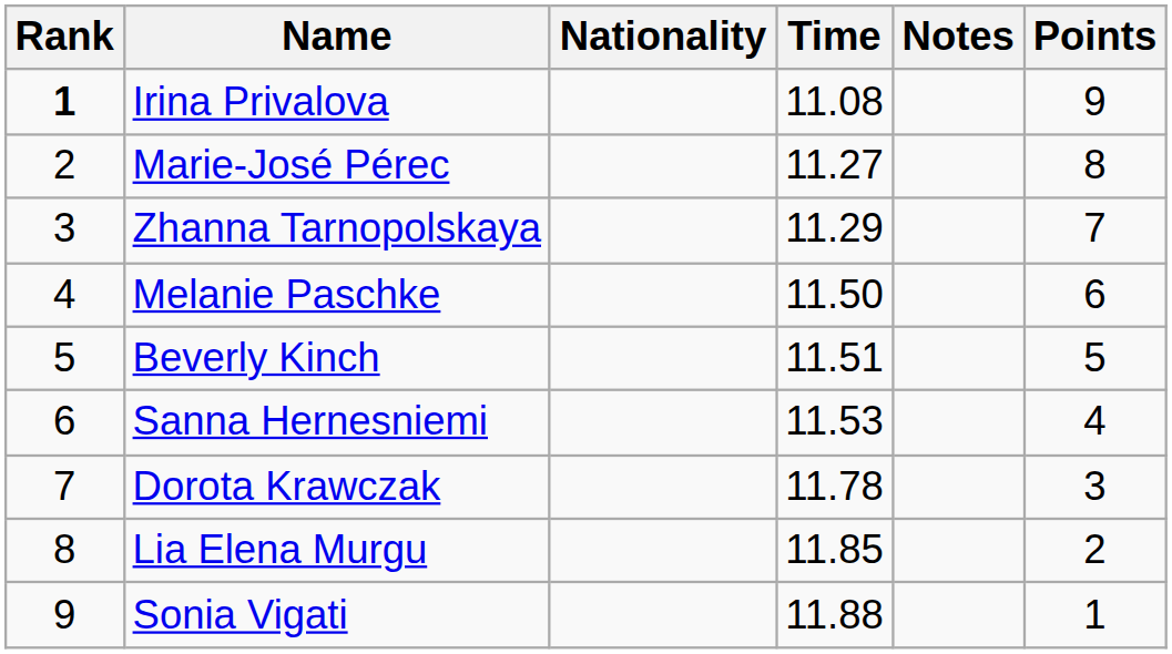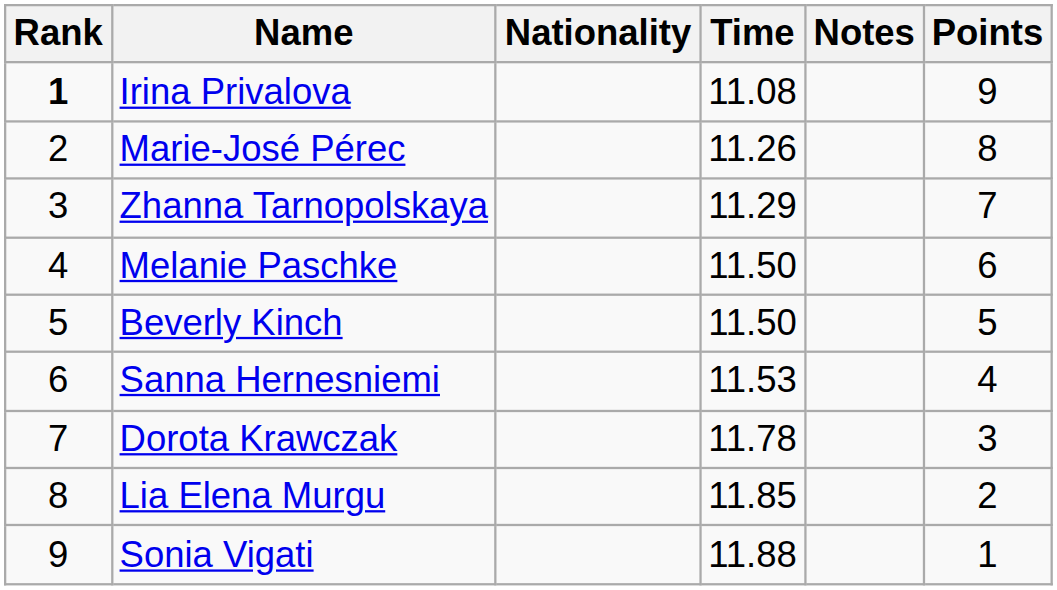 <table class="wikitable sortable" style="text-align:center">
 <tr>
 <th>Rank</th>
 <th>Name</th>
 <th>Nationality</th>
 <th>Time</th>
 <th>Notes</th>
 <th>Points</th>
 </tr>
 <tr>
 <td><strong>1</strong></td>
 <td align=left><a href='#'>Irina Privalova</a></td>
 <td align=left></td>
 <td>11.08</td>
 <td></td>
 <td>9</td>
 </tr>
 <tr>
 <td>2</td>
 <td align=left><a href='#'>Marie-José Pérec</a></td>
 <td align=left></td>
-<td>11.27</td>
+<td>11.26</td>
 <td></td>
 <td>8</td>
 </tr>
 <tr>
 <td>3</td>
 <td align=left><a href='#'>Zhanna Tarnopolskaya</a></td>
 <td align=left></td>
 <td>11.29</td>
 <td></td>
 <td>7</td>
 </tr>
 <tr>
 <td>4</td>
 <td align=left><a href='#'>Melanie Paschke</a></td>
 <td align=left></td>
 <td>11.50</td>
 <td></td>
 <td>6</td>
 </tr>
 <tr>
 <td>5</td>
 <td align=left><a href='#'>Beverly Kinch</a></td>
 <td align=left></td>
-<td>11.51</td>
+<td>11.50</td>
 <td></td>
 <td>5</td>
 </tr>
 <tr>
 <td>6</td>
 <td align=left><a href='#'>Sanna Hernesniemi</a></td>
 <td align=left></td>
 <td>11.53</td>
 <td></td>
 <td>4</td>
 </tr>
 <tr>
 <td>7</td>
 <td align=left><a href='#'>Dorota Krawczak</a></td>
 <td align=left></td>
 <td>11.78</td>
 <td></td>
 <td>3</td>
 </tr>
 <tr>
 <td>8</td>
 <td align=left><a href='#'>Lia Elena Murgu</a></td>
 <td align=left></td>
 <td>11.85</td>
 <td></td>
 <td>2</td>
 </tr>
 <tr>
 <td>9</td>
 <td align=left><a href='#'>Sonia Vigati</a></td>
 <td align=left></td>
 <td>11.88</td>
 <td></td>
 <td>1</td>
 </tr>
 </table>
